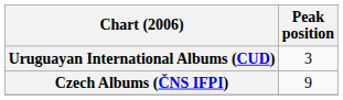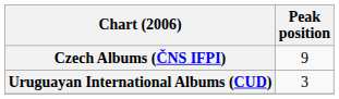 <table class="wikitable sortable plainrowheaders" style="text-align:center;">
 <tr>
 <th>Chart (2006)</th>
 <th>Peak<br>position</th>
 </tr>
 <tr>
+<th scope="row">Czech Albums (<a href='#'>ČNS IFPI</a>)</th>
+<td>9</td>
+</tr>
+<tr>
 <th scope="row">Uruguayan International Albums (<a href='#'>CUD</a>)</th>
 <td>3</td>
 </tr>
 <tr>
-<th scope="row">Czech Albums (<a href='#'>ČNS IFPI</a>)</th>
-<td>9</td>
-</tr>
-<tr>
 </tr>
 </table>
